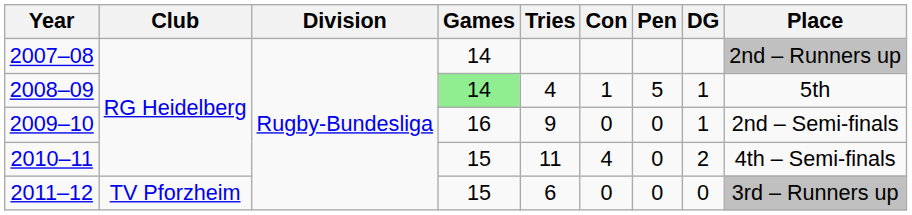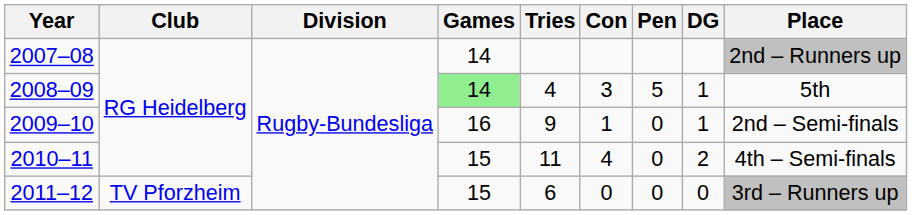 <table class="wikitable">
 <tr>
 <th>Year</th>
 <th>Club</th>
 <th>Division</th>
 <th>Games</th>
 <th>Tries</th>
 <th>Con</th>
 <th>Pen</th>
 <th>DG</th>
 <th>Place</th>
 </tr>
 <tr align="center">
 <td><a href='#'>2007–08</a></td>
 <td rowspan=4><a href='#'>RG Heidelberg</a></td>
 <td rowspan=5><a href='#'>Rugby-Bundesliga</a></td>
 <td>14</td>
 <td></td>
 <td></td>
 <td></td>
 <td></td>
 <td bgcolor=silver>2nd – Runners up</td>
 </tr>
 <tr align="center">
 <td><a href='#'>2008–09</a></td>
 <td style="background: lightgreen;">14</td>
 <td>4</td>
-<td>1</td>
+<td>3</td>
 <td>5</td>
 <td>1</td>
 <td>5th</td>
 </tr>
 <tr align="center">
 <td><a href='#'>2009–10</a></td>
 <td>16</td>
 <td>9</td>
-<td>0</td>
+<td>1</td>
 <td>0</td>
 <td>1</td>
 <td>2nd – Semi-finals</td>
 </tr>
 <tr align="center">
 <td><a href='#'>2010–11</a></td>
 <td>15</td>
 <td>11</td>
 <td>4</td>
 <td>0</td>
 <td>2</td>
 <td>4th – Semi-finals</td>
 </tr>
 <tr align="center">
 <td><a href='#'>2011–12</a></td>
 <td><a href='#'>TV Pforzheim</a></td>
 <td>15</td>
 <td>6</td>
 <td>0</td>
 <td>0</td>
 <td>0</td>
 <td bgcolor=silver>3rd – Runners up</td>
 </tr>
 </table>
